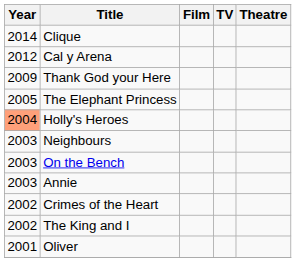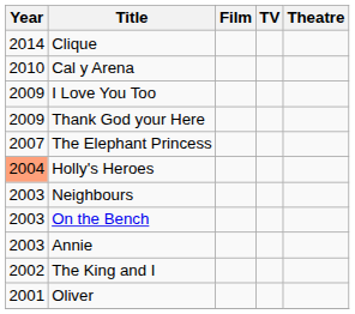 <table class="wikitable">
 <tr>
 <th>Year</th>
 <th>Title</th>
 <th>Film</th>
 <th>TV</th>
 <th>Theatre</th>
 </tr>
 <tr>
 <td>2014</td>
 <td>Clique</td>
 <td></td>
 <td></td>
 <td></td>
 </tr>
 <tr>
-<td>2012</td>
+<td>2010</td>
 <td>Cal y Arena</td>
+<td></td>
+<td></td>
+<td></td>
+</tr>
+<tr>
+<td>2009</td>
+<td>I Love You Too</td>
 <td></td>
 <td></td>
 <td></td>
 </tr>
 <tr>
 <td>2009</td>
 <td>Thank God your Here</td>
 <td></td>
 <td></td>
 <td></td>
 </tr>
 <tr>
-<td>2005</td>
+<td>2007</td>
 <td>The Elephant Princess</td>
 <td></td>
 <td></td>
 <td></td>
 </tr>
 <tr>
 <td style="background: lightsalmon;">2004</td>
 <td>Holly's Heroes</td>
 <td></td>
 <td></td>
 <td></td>
 </tr>
 <tr>
 <td>2003</td>
 <td>Neighbours</td>
 <td></td>
 <td></td>
 <td></td>
 </tr>
 <tr>
 <td>2003</td>
 <td><a href='#'>On the Bench</a></td>
 <td></td>
 <td></td>
 <td></td>
 </tr>
 <tr>
 <td>2003</td>
 <td>Annie</td>
 <td></td>
 <td></td>
 <td></td>
 </tr>
 <tr>
 <td>2002</td>
-<td>Crimes of the Heart</td>
-<td></td>
-<td></td>
-<td></td>
-</tr>
-<tr>
-<td>2002</td>
 <td>The King and I</td>
 <td></td>
 <td></td>
 <td></td>
 </tr>
 <tr>
 <td>2001</td>
 <td>Oliver</td>
 <td></td>
 <td></td>
 <td></td>
 </tr>
 <tr>
 </tr>
 </table>
